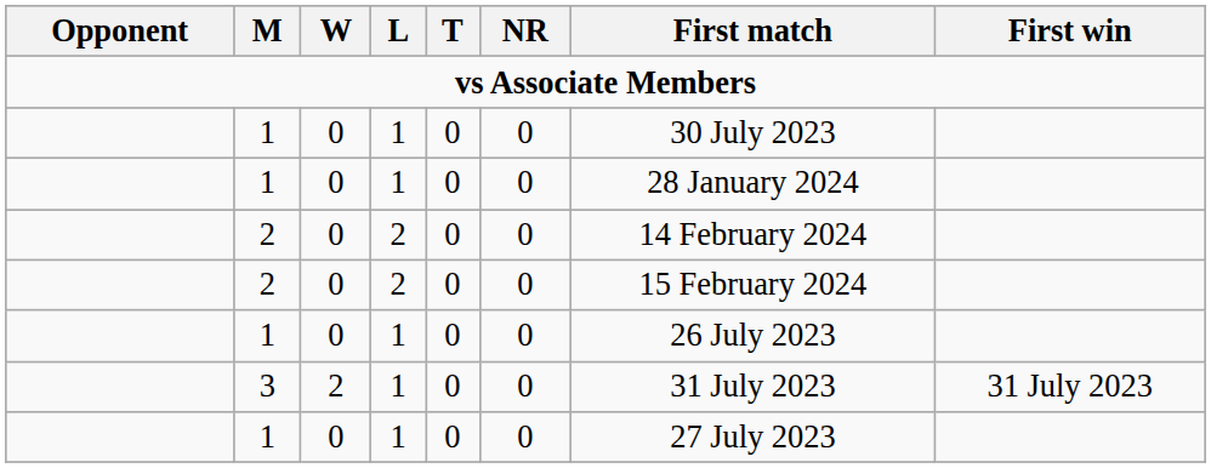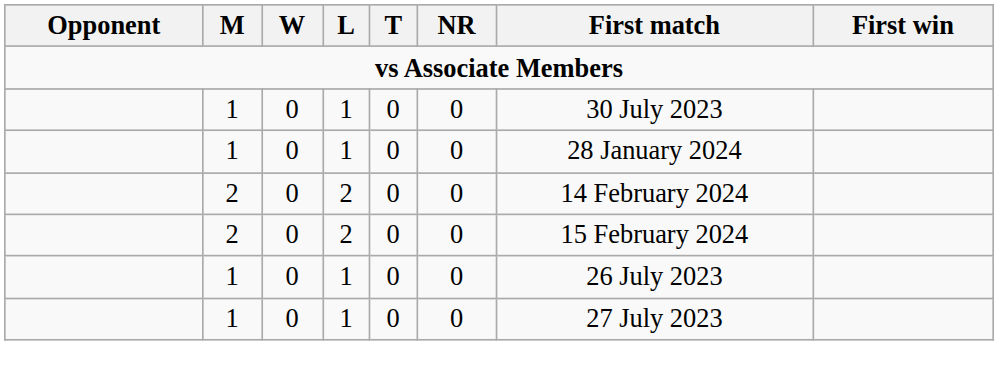 <table class="wikitable" style="text-align: center; width: 600px;">
 <tr>
 <th>Opponent</th>
 <th>M</th>
 <th>W</th>
 <th>L</th>
 <th>T</th>
 <th>NR</th>
 <th>First match</th>
 <th>First win</th>
 </tr>
 <tr>
 <td colspan="8" style="text-align:center;"><strong>vs Associate Members</strong></td>
 </tr>
 <tr>
 <td align=left></td>
 <td>1</td>
 <td>0</td>
 <td>1</td>
 <td>0</td>
 <td>0</td>
 <td>30 July 2023</td>
 <td></td>
 </tr>
 <tr>
 <td align=left></td>
 <td>1</td>
 <td>0</td>
 <td>1</td>
 <td>0</td>
 <td>0</td>
 <td>28 January 2024</td>
 <td></td>
 </tr>
 <tr>
 <td align=left></td>
 <td>2</td>
 <td>0</td>
 <td>2</td>
 <td>0</td>
 <td>0</td>
 <td>14 February 2024</td>
 <td></td>
 </tr>
 <tr>
 <td align=left></td>
 <td>2</td>
 <td>0</td>
 <td>2</td>
 <td>0</td>
 <td>0</td>
 <td>15 February 2024</td>
 <td></td>
 </tr>
 <tr>
 <td align=left></td>
 <td>1</td>
 <td>0</td>
 <td>1</td>
 <td>0</td>
 <td>0</td>
 <td>26 July 2023</td>
 <td></td>
 </tr>
 <tr>
 <td align=left></td>
-<td>3</td>
-<td>2</td>
-<td>1</td>
-<td>0</td>
-<td>0</td>
-<td>31 July 2023</td>
-<td>31 July 2023</td>
-</tr>
-<tr>
-<td align=left></td>
 <td>1</td>
 <td>0</td>
 <td>1</td>
 <td>0</td>
 <td>0</td>
 <td>27 July 2023</td>
 <td></td>
 </tr>
 </table>
